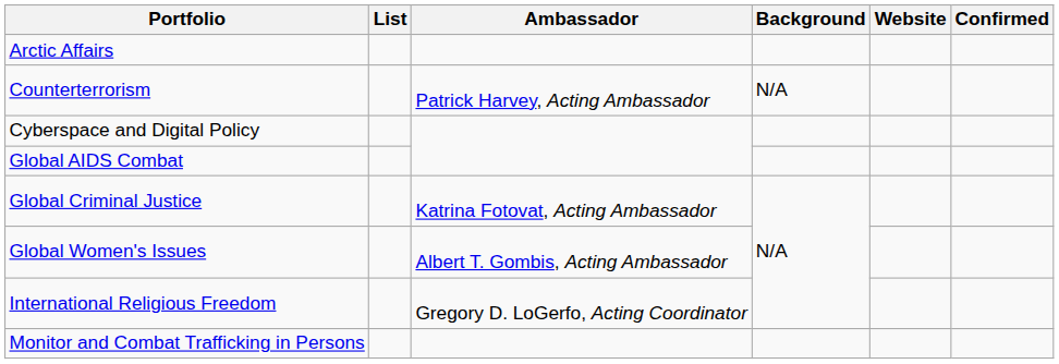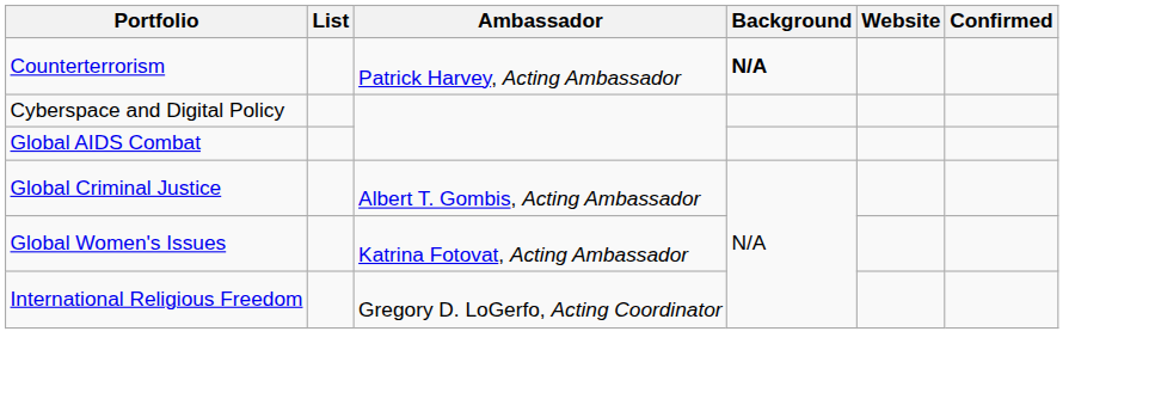 <table class="wikitable sortable">
 <tr>
 <th>Portfolio</th>
 <th>List</th>
 <th>Ambassador</th>
 <th>Background</th>
 <th>Website</th>
 <th>Confirmed</th>
 </tr>
 <tr>
-<td><a href='#'>Arctic Affairs</a></td>
-<td></td>
-<td></td>
-<td></td>
-<td></td>
-<td></td>
-</tr>
-<tr>
 <td><a href='#'>Counterterrorism</a></td>
 <td></td>
 <td><br><a href='#'>Patrick Harvey</a>, <em>Acting Ambassador</em></td>
-<td>N/A</td>
+<td><strong>N/A</strong></td>
 <td></td>
 <td></td>
 </tr>
 <tr>
 <td>Cyberspace and Digital Policy</td>
 <td></td>
 <td rowspan="2"></td>
 <td></td>
 <td></td>
 <td></td>
 </tr>
 <tr>
 <td><a href='#'>Global AIDS Combat</a></td>
 <td></td>
 <td></td>
 <td></td>
 <td></td>
 </tr>
 <tr>
 <td><a href='#'>Global Criminal Justice</a></td>
 <td></td>
-<td><br><a href='#'>Katrina Fotovat</a>, <em>Acting Ambassador</em></td>
+<td><br><a href='#'>Albert T. Gombis</a>, <em>Acting Ambassador</em></td>
 <td rowspan="3">N/A</td>
 <td></td>
 <td></td>
 </tr>
 <tr>
 <td><a href='#'>Global Women's Issues</a></td>
 <td></td>
-<td><br><a href='#'>Albert T. Gombis</a>, <em>Acting Ambassador</em></td>
+<td><br><a href='#'>Katrina Fotovat</a>, <em>Acting Ambassador</em></td>
 <td></td>
 <td></td>
 </tr>
 <tr>
 <td><a href='#'>International Religious Freedom</a></td>
 <td></td>
 <td><br>Gregory D. LoGerfo, <em>Acting Coordinator</em></td>
 <td></td>
 <td></td>
 </tr>
-<tr>
-<td><a href='#'>Monitor and Combat Trafficking in Persons</a></td>
-<td></td>
-<td></td>
-<td></td>
-<td></td>
-<td></td>
-</tr>
 </table>
